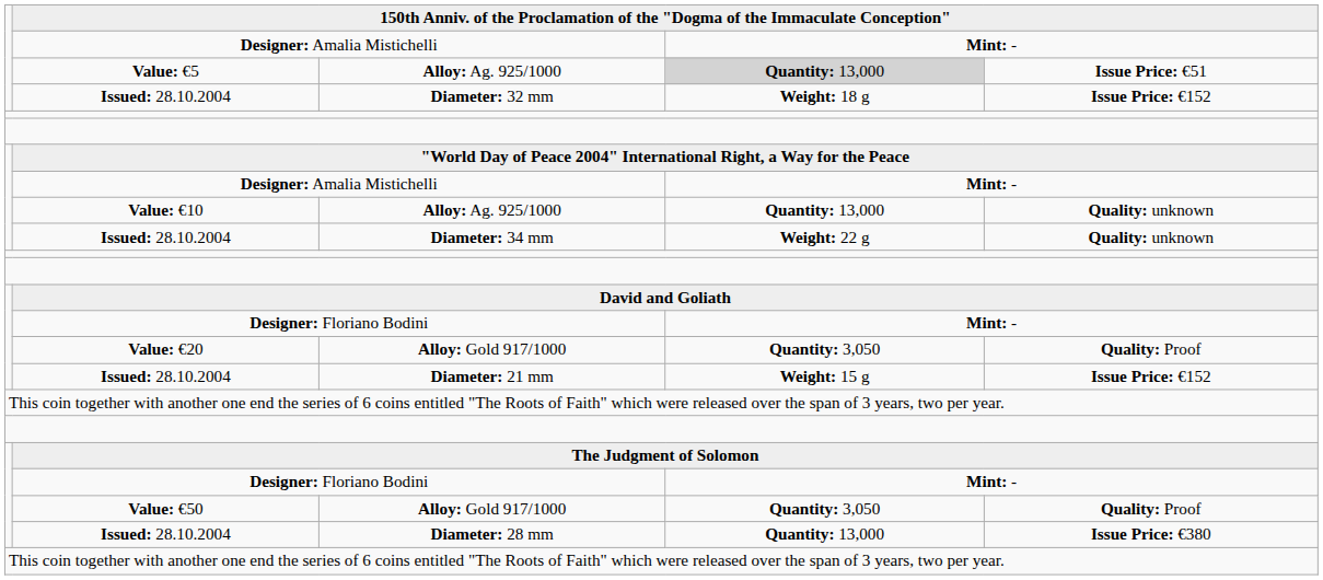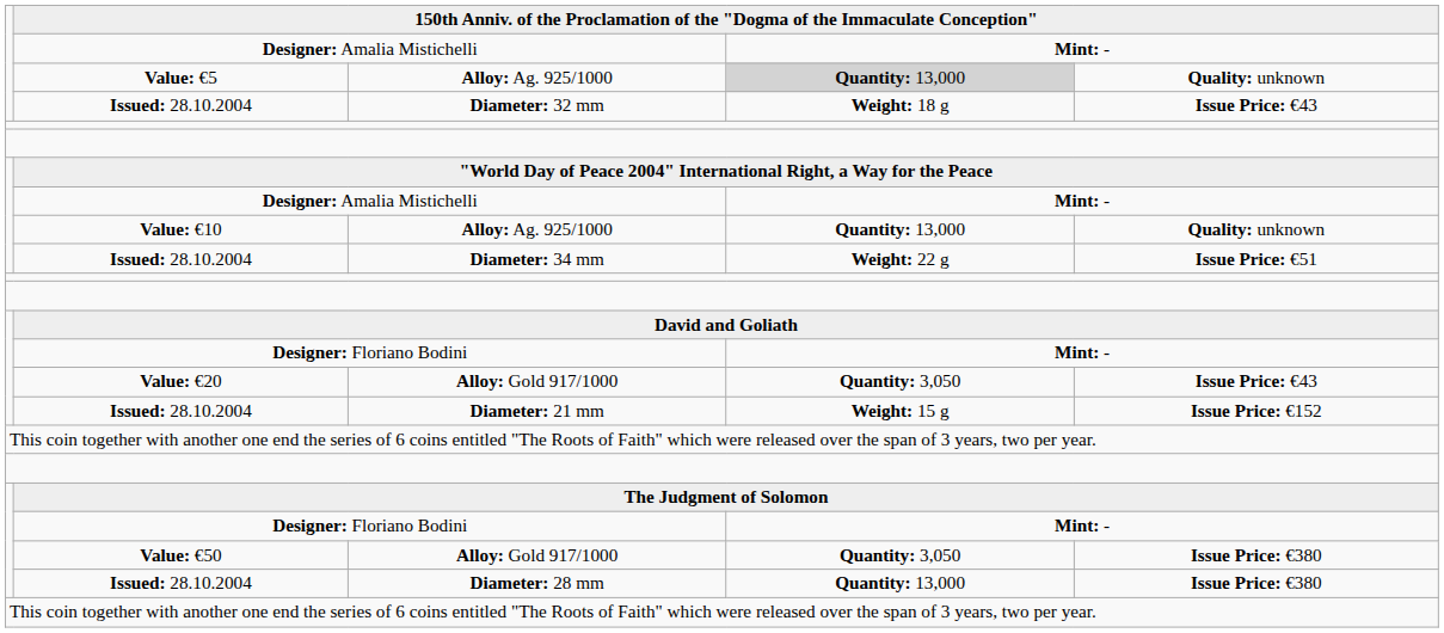 <table class="wikitable" width=100%>
 <tr>
 <td rowspan=4 width="330px" nowrap align=center></td>
 <th colspan="4" align=center style="background:#eeeeee;">150th Anniv. of the Proclamation of the "Dogma of the Immaculate Conception"</th>
 </tr>
 <tr>
 <td colspan="2" width="50%" align=center><strong>Designer:</strong> Amalia Mistichelli</td>
 <td colspan="2" width="50%" align=center><strong>Mint:</strong> -</td>
 </tr>
 <tr>
 <td align=center><strong>Value:</strong> €5</td>
 <td align=center><strong>Alloy:</strong> Ag. 925/1000</td>
 <td align=center style="background: lightgrey;"><strong>Quantity:</strong> 13,000</td>
-<td align=center><strong>Issue Price:</strong> €51</td>
+<td align=center><strong>Quality:</strong> unknown</td>
 </tr>
 <tr>
 <td align=center><strong>Issued:</strong> 28.10.2004</td>
 <td align=center><strong>Diameter:</strong> 32 mm</td>
 <td align=center><strong>Weight:</strong> 18 g</td>
-<td align=center><strong>Issue Price:</strong> €152</td>
+<td align=center><strong>Issue Price:</strong> €43</td>
 </tr>
 <tr>
 <td colspan="5" align=left></td>
 </tr>
 <tr>
 <td colspan="5" align=left> </td>
 </tr>
 <tr>
 <td rowspan=4 width="330px" nowrap align=center></td>
 <th colspan="4" align=center style="background:#eeeeee;">"World Day of Peace 2004" International Right, a Way for the Peace</th>
 </tr>
 <tr>
 <td colspan="2" width="50%" align=center><strong>Designer:</strong> Amalia Mistichelli</td>
 <td colspan="2" width="50%" align=center><strong>Mint:</strong> -</td>
 </tr>
 <tr>
 <td align=center><strong>Value:</strong> €10</td>
 <td align=center><strong>Alloy:</strong> Ag. 925/1000</td>
 <td align=center><strong>Quantity:</strong> 13,000</td>
 <td align=center><strong>Quality:</strong> unknown</td>
 </tr>
 <tr>
 <td align=center><strong>Issued:</strong> 28.10.2004</td>
 <td align=center><strong>Diameter:</strong> 34 mm</td>
 <td align=center><strong>Weight:</strong> 22 g</td>
-<td align=center><strong>Quality:</strong> unknown</td>
+<td align=center><strong>Issue Price:</strong> €51</td>
 </tr>
 <tr>
 <td colspan="5" align=left></td>
 </tr>
 <tr>
 <td colspan="5" align=left> </td>
 </tr>
 <tr>
 <td rowspan=4 width="330px" nowrap align=center></td>
 <th colspan="4" align=center style="background:#eeeeee;">David and Goliath</th>
 </tr>
 <tr>
 <td colspan="2" width="50%" align=center><strong>Designer:</strong> Floriano Bodini</td>
 <td colspan="2" width="50%" align=center><strong>Mint:</strong> -</td>
 </tr>
 <tr>
 <td align=center><strong>Value:</strong> €20</td>
 <td align=center><strong>Alloy:</strong> Gold 917/1000</td>
 <td align=center><strong>Quantity:</strong> 3,050</td>
-<td align=center><strong>Quality:</strong> Proof</td>
+<td align=center><strong>Issue Price:</strong> €43</td>
 </tr>
 <tr>
 <td align=center><strong>Issued:</strong> 28.10.2004</td>
 <td align=center><strong>Diameter:</strong> 21 mm</td>
 <td align=center><strong>Weight:</strong> 15 g</td>
 <td align=center><strong>Issue Price:</strong> €152</td>
 </tr>
 <tr>
 <td colspan="5" align=left>This coin together with another one end the series of 6 coins entitled "The Roots of Faith" which were released over the span of 3 years, two per year.</td>
 </tr>
 <tr>
 <td colspan="5" align=left> </td>
 </tr>
 <tr>
 <td rowspan=4 width="330px" nowrap align=center></td>
 <th colspan="4" align=center style="background:#eeeeee;">The Judgment of Solomon</th>
 </tr>
 <tr>
 <td colspan="2" width="50%" align=center><strong>Designer:</strong> Floriano Bodini</td>
 <td colspan="2" width="50%" align=center><strong>Mint:</strong> -</td>
 </tr>
 <tr>
 <td align=center><strong>Value:</strong> €50</td>
 <td align=center><strong>Alloy:</strong> Gold 917/1000</td>
 <td align=center><strong>Quantity:</strong> 3,050</td>
-<td align=center><strong>Quality:</strong> Proof</td>
+<td align=center><strong>Issue Price:</strong> €380</td>
 </tr>
 <tr>
 <td align=center><strong>Issued:</strong> 28.10.2004</td>
 <td align=center><strong>Diameter:</strong> 28 mm</td>
 <td align=center><strong>Quantity:</strong> 13,000</td>
 <td align=center><strong>Issue Price:</strong> €380</td>
 </tr>
 <tr>
 <td colspan="5" align=left>This coin together with another one end the series of 6 coins entitled "The Roots of Faith" which were released over the span of 3 years, two per year.</td>
 </tr>
 </table>
